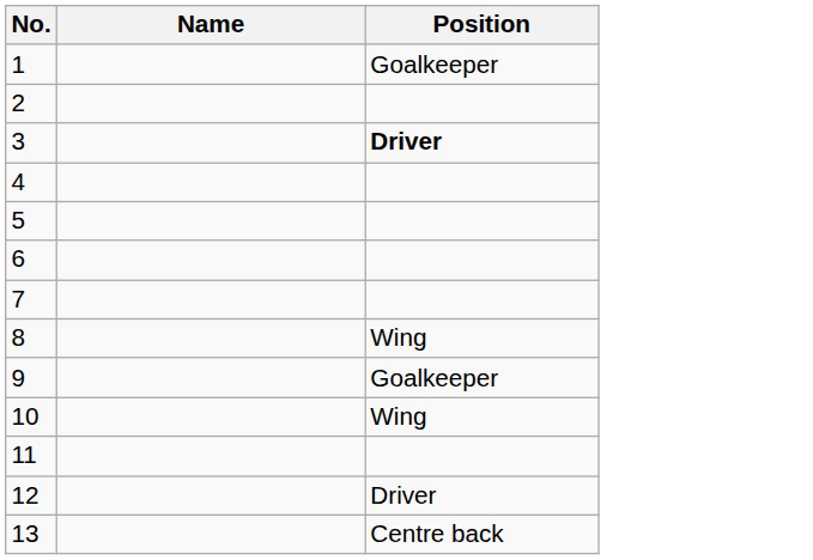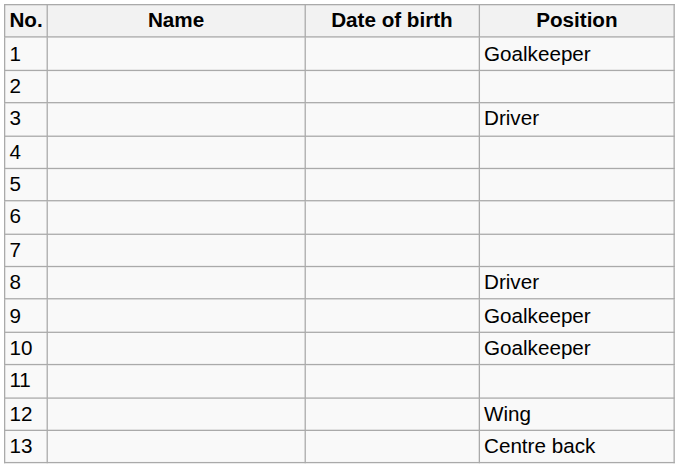 <table class=wikitable sortable style=font-size:100%; text-align:center;>
 <tr>
 <th>No.</th>
 <th style=width:12em>Name</th>
+<th style=width:8em>Date of birth</th>
 <th style=width:9em>Position</th>
 </tr>
 <tr>
 <td>1</td>
 <td align=left> </td>
+<td align=right></td>
 <td>Goalkeeper</td>
 </tr>
 <tr>
 <td>2</td>
 <td align=left> </td>
+<td align=right></td>
 <td></td>
 </tr>
 <tr>
 <td>3</td>
 <td align=left> </td>
-<td><strong>Driver</strong></td>
+<td align=right></td>
+<td>Driver</td>
 </tr>
 <tr>
 <td>4</td>
 <td align=left> </td>
+<td align=right></td>
 <td></td>
 </tr>
 <tr>
 <td>5</td>
 <td align=left> </td>
+<td align=right></td>
 <td></td>
 </tr>
 <tr>
 <td>6</td>
 <td align=left> </td>
+<td align=right></td>
 <td></td>
 </tr>
 <tr>
 <td>7</td>
 <td align=left> </td>
+<td align=right></td>
 <td></td>
 </tr>
 <tr>
 <td>8</td>
 <td align=left> </td>
-<td>Wing</td>
+<td align=right></td>
+<td>Driver</td>
 </tr>
 <tr>
 <td>9</td>
 <td align=left> </td>
+<td align=right></td>
 <td>Goalkeeper</td>
 </tr>
 <tr>
 <td>10</td>
 <td align=left> </td>
-<td>Wing</td>
+<td align=right></td>
+<td>Goalkeeper</td>
 </tr>
 <tr>
 <td>11</td>
 <td align=left> </td>
+<td align=right></td>
 <td></td>
 </tr>
 <tr>
 <td>12</td>
 <td align=left> </td>
-<td>Driver</td>
+<td align=right></td>
+<td>Wing</td>
 </tr>
 <tr>
 <td>13</td>
 <td align=left> </td>
+<td align=right></td>
 <td>Centre back</td>
 </tr>
 </table>
